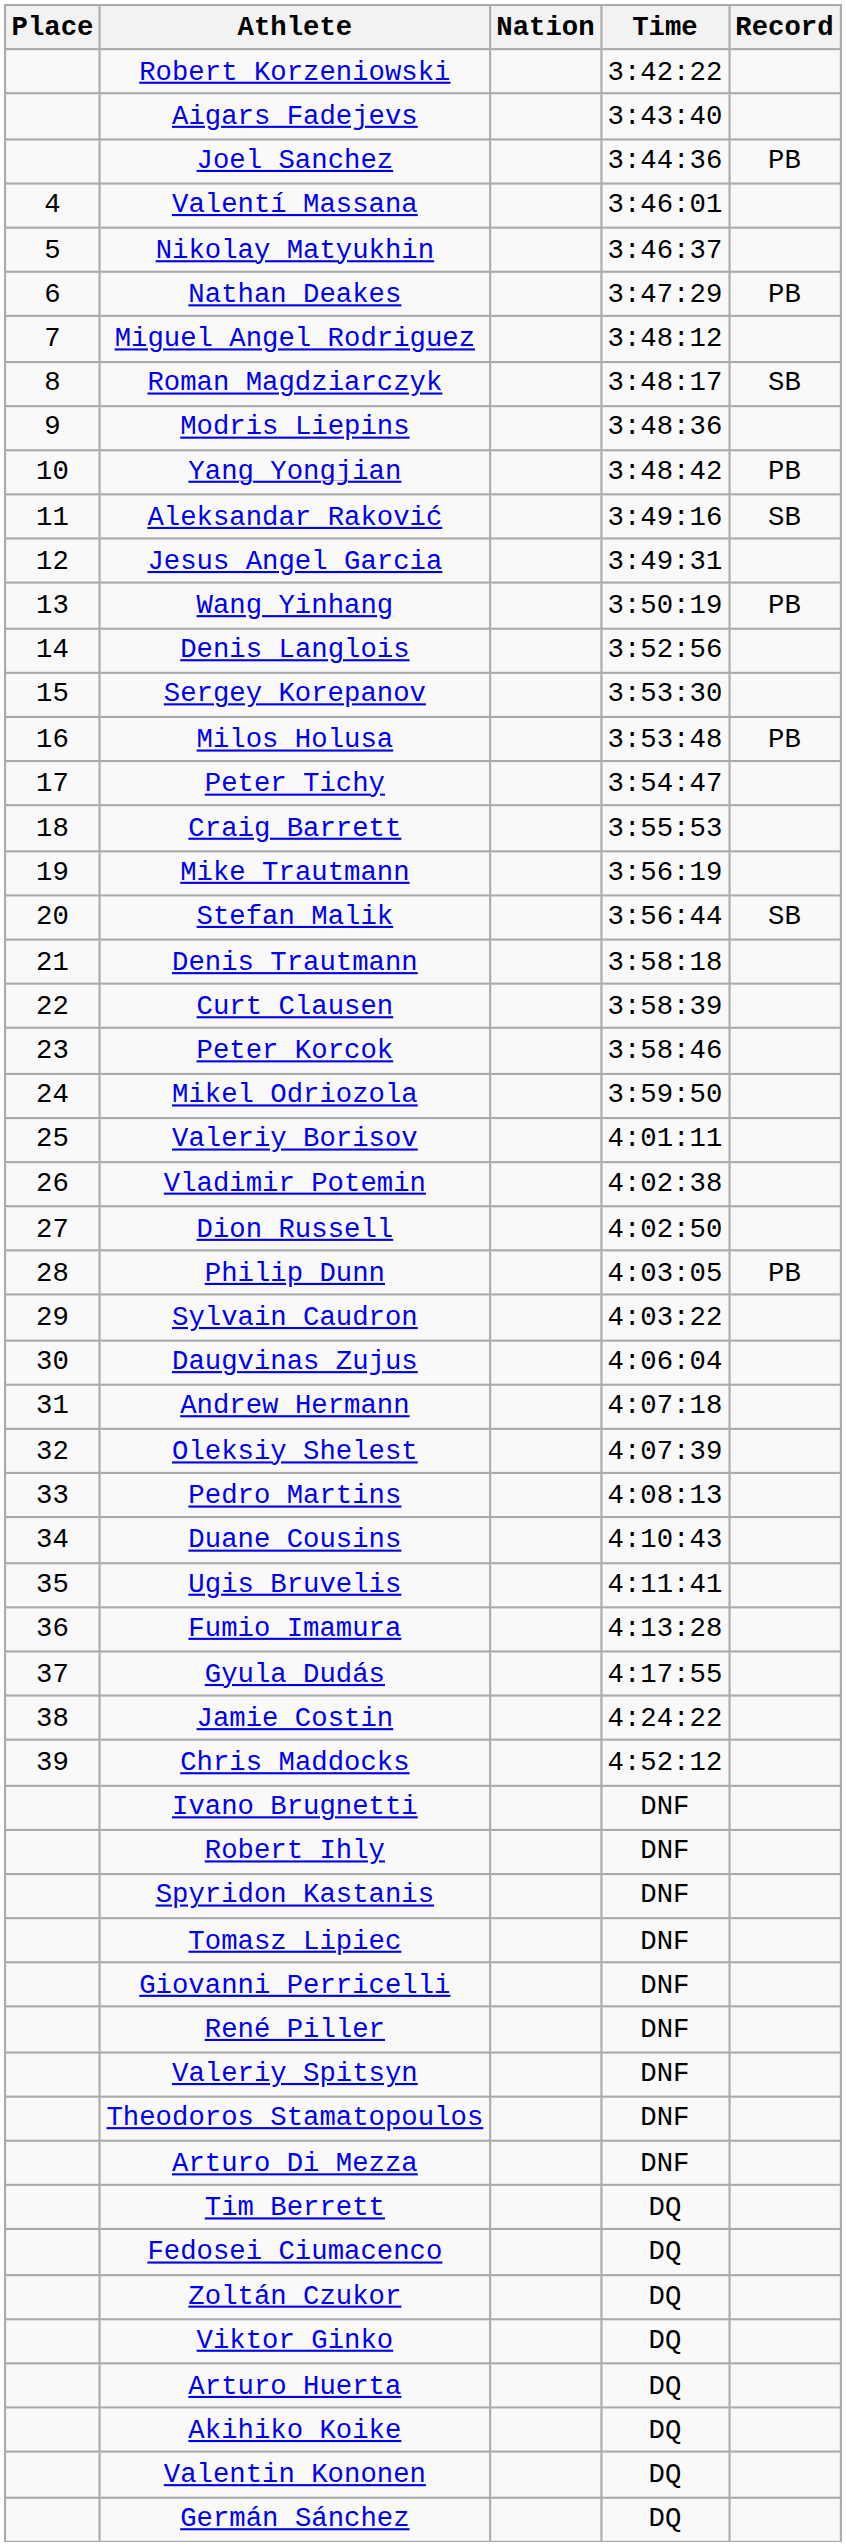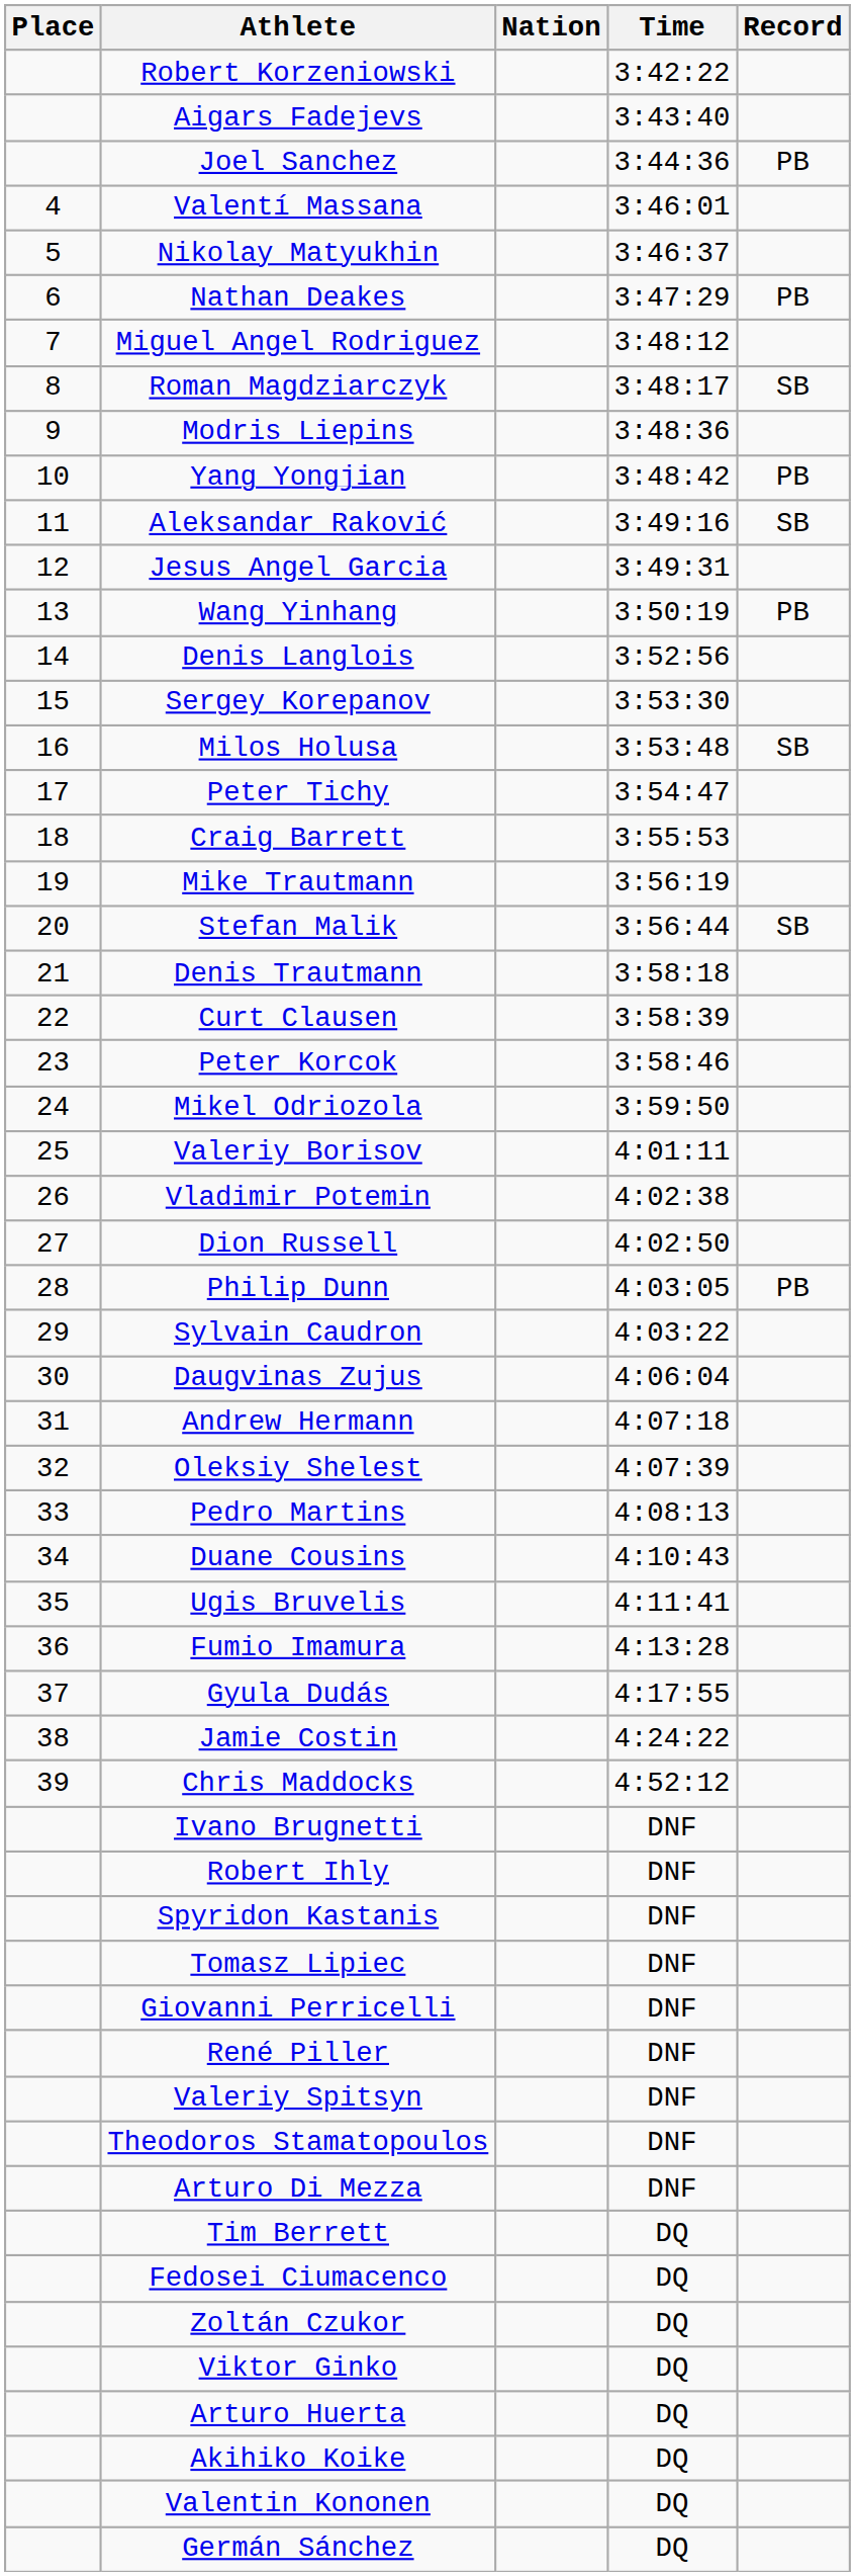 <table class="wikitable sortable">
 <tr>
 <th rowspan=1>Place</th>
 <th rowspan=1>Athlete</th>
 <th rowspan=1>Nation</th>
 <th rowspan=1>Time</th>
 <th rowspan=1>Record</th>
 </tr>
 <tr>
 <td align="center"></td>
 <td align="center"><a href='#'>Robert Korzeniowski</a></td>
 <td align="left"></td>
 <td align="center">3:42:22</td>
 <td align="center"></td>
 </tr>
 <tr>
 <td align="center"></td>
 <td align="center"><a href='#'>Aigars Fadejevs</a></td>
 <td align="left"></td>
 <td align="center">3:43:40</td>
 <td align="center"></td>
 </tr>
 <tr>
 <td align="center"></td>
 <td align="center"><a href='#'>Joel Sanchez</a></td>
 <td align="left"></td>
 <td align="center">3:44:36</td>
 <td align="center">PB</td>
 </tr>
 <tr>
 <td align="center">4</td>
 <td align="center"><a href='#'>Valentí Massana</a></td>
 <td align="left"></td>
 <td align="center">3:46:01</td>
 <td align="center"></td>
 </tr>
 <tr>
 <td align="center">5</td>
 <td align="center"><a href='#'>Nikolay Matyukhin</a></td>
 <td align="left"></td>
 <td align="center">3:46:37</td>
 <td align="center"></td>
 </tr>
 <tr>
 <td align="center">6</td>
 <td align="center"><a href='#'>Nathan Deakes</a></td>
 <td align="left"></td>
 <td align="center">3:47:29</td>
 <td align="center">PB</td>
 </tr>
 <tr>
 <td align="center">7</td>
 <td align="center"><a href='#'>Miguel Angel Rodriguez</a></td>
 <td align="left"></td>
 <td align="center">3:48:12</td>
 <td align="center"></td>
 </tr>
 <tr>
 <td align="center">8</td>
 <td align="center"><a href='#'>Roman Magdziarczyk</a></td>
 <td align="left"></td>
 <td align="center">3:48:17</td>
 <td align="center">SB</td>
 </tr>
 <tr>
 <td align="center">9</td>
 <td align="center"><a href='#'>Modris Liepins</a></td>
 <td align="left"></td>
 <td align="center">3:48:36</td>
 <td align="center"></td>
 </tr>
 <tr>
 <td align="center">10</td>
 <td align="center"><a href='#'>Yang Yongjian</a></td>
 <td align="left"></td>
 <td align="center">3:48:42</td>
 <td align="center">PB</td>
 </tr>
 <tr>
 <td align="center">11</td>
 <td align="center"><a href='#'>Aleksandar Raković</a></td>
 <td align="left"></td>
 <td align="center">3:49:16</td>
 <td align="center">SB</td>
 </tr>
 <tr>
 <td align="center">12</td>
 <td align="center"><a href='#'>Jesus Angel Garcia</a></td>
 <td align="left"></td>
 <td align="center">3:49:31</td>
 <td align="center"></td>
 </tr>
 <tr>
 <td align="center">13</td>
 <td align="center"><a href='#'>Wang Yinhang</a></td>
 <td align="left"></td>
 <td align="center">3:50:19</td>
 <td align="center">PB</td>
 </tr>
 <tr>
 <td align="center">14</td>
 <td align="center"><a href='#'>Denis Langlois</a></td>
 <td align="left"></td>
 <td align="center">3:52:56</td>
 <td align="center"></td>
 </tr>
 <tr>
 <td align="center">15</td>
 <td align="center"><a href='#'>Sergey Korepanov</a></td>
 <td align="left"></td>
 <td align="center">3:53:30</td>
 <td align="center"></td>
 </tr>
 <tr>
 <td align="center">16</td>
 <td align="center"><a href='#'>Milos Holusa</a></td>
 <td align="left"></td>
 <td align="center">3:53:48</td>
-<td align="center">PB</td>
+<td align="center">SB</td>
 </tr>
 <tr>
 <td align="center">17</td>
 <td align="center"><a href='#'>Peter Tichy</a></td>
 <td align="left"></td>
 <td align="center">3:54:47</td>
 <td align="center"></td>
 </tr>
 <tr>
 <td align="center">18</td>
 <td align="center"><a href='#'>Craig Barrett</a></td>
 <td align="left"></td>
 <td align="center">3:55:53</td>
 <td align="center"></td>
 </tr>
 <tr>
 <td align="center">19</td>
 <td align="center"><a href='#'>Mike Trautmann</a></td>
 <td align="left"></td>
 <td align="center">3:56:19</td>
 <td align="center"></td>
 </tr>
 <tr>
 <td align="center">20</td>
 <td align="center"><a href='#'>Stefan Malik</a></td>
 <td align="left"></td>
 <td align="center">3:56:44</td>
 <td align="center">SB</td>
 </tr>
 <tr>
 <td align="center">21</td>
 <td align="center"><a href='#'>Denis Trautmann</a></td>
 <td align="left"></td>
 <td align="center">3:58:18</td>
 <td align="center"></td>
 </tr>
 <tr>
 <td align="center">22</td>
 <td align="center"><a href='#'>Curt Clausen</a></td>
 <td align="left"></td>
 <td align="center">3:58:39</td>
 <td align="center"></td>
 </tr>
 <tr>
 <td align="center">23</td>
 <td align="center"><a href='#'>Peter Korcok</a></td>
 <td align="left"></td>
 <td align="center">3:58:46</td>
 <td align="center"></td>
 </tr>
 <tr>
 <td align="center">24</td>
 <td align="center"><a href='#'>Mikel Odriozola</a></td>
 <td align="left"></td>
 <td align="center">3:59:50</td>
 <td align="center"></td>
 </tr>
 <tr>
 <td align="center">25</td>
 <td align="center"><a href='#'>Valeriy Borisov</a></td>
 <td align="left"></td>
 <td align="center">4:01:11</td>
 <td align="center"></td>
 </tr>
 <tr>
 <td align="center">26</td>
 <td align="center"><a href='#'>Vladimir Potemin</a></td>
 <td align="left"></td>
 <td align="center">4:02:38</td>
 <td align="center"></td>
 </tr>
 <tr>
 <td align="center">27</td>
 <td align="center"><a href='#'>Dion Russell</a></td>
 <td align="left"></td>
 <td align="center">4:02:50</td>
 <td align="center"></td>
 </tr>
 <tr>
 <td align="center">28</td>
 <td align="center"><a href='#'>Philip Dunn</a></td>
 <td align="left"></td>
 <td align="center">4:03:05</td>
 <td align="center">PB</td>
 </tr>
 <tr>
 <td align="center">29</td>
 <td align="center"><a href='#'>Sylvain Caudron</a></td>
 <td align="left"></td>
 <td align="center">4:03:22</td>
 <td align="center"></td>
 </tr>
 <tr>
 <td align="center">30</td>
 <td align="center"><a href='#'>Daugvinas Zujus</a></td>
 <td align="left"></td>
 <td align="center">4:06:04</td>
 <td align="center"></td>
 </tr>
 <tr>
 <td align="center">31</td>
 <td align="center"><a href='#'>Andrew Hermann</a></td>
 <td align="left"></td>
 <td align="center">4:07:18</td>
 <td align="center"></td>
 </tr>
 <tr>
 <td align="center">32</td>
 <td align="center"><a href='#'>Oleksiy Shelest</a></td>
 <td align="left"></td>
 <td align="center">4:07:39</td>
 <td align="center"></td>
 </tr>
 <tr>
 <td align="center">33</td>
 <td align="center"><a href='#'>Pedro Martins</a></td>
 <td align="left"></td>
 <td align="center">4:08:13</td>
 <td align="center"></td>
 </tr>
 <tr>
 <td align="center">34</td>
 <td align="center"><a href='#'>Duane Cousins</a></td>
 <td align="left"></td>
 <td align="center">4:10:43</td>
 <td align="center"></td>
 </tr>
 <tr>
 <td align="center">35</td>
 <td align="center"><a href='#'>Ugis Bruvelis</a></td>
 <td align="left"></td>
 <td align="center">4:11:41</td>
 <td align="center"></td>
 </tr>
 <tr>
 <td align="center">36</td>
 <td align="center"><a href='#'>Fumio Imamura</a></td>
 <td align="left"></td>
 <td align="center">4:13:28</td>
 <td align="center"></td>
 </tr>
 <tr>
 <td align="center">37</td>
 <td align="center"><a href='#'>Gyula Dudás</a></td>
 <td align="left"></td>
 <td align="center">4:17:55</td>
 <td align="center"></td>
 </tr>
 <tr>
 <td align="center">38</td>
 <td align="center"><a href='#'>Jamie Costin</a></td>
 <td align="left"></td>
 <td align="center">4:24:22</td>
 <td align="center"></td>
 </tr>
 <tr>
 <td align="center">39</td>
 <td align="center"><a href='#'>Chris Maddocks</a></td>
 <td align="left"></td>
 <td align="center">4:52:12</td>
 <td align="center"></td>
 </tr>
 <tr>
 <td align="center"></td>
 <td align="center"><a href='#'>Ivano Brugnetti</a></td>
 <td align="left"></td>
 <td align="center">DNF</td>
 <td align="center"></td>
 </tr>
 <tr>
 <td align="center"></td>
 <td align="center"><a href='#'>Robert Ihly</a></td>
 <td align="left"></td>
 <td align="center">DNF</td>
 <td align="center"></td>
 </tr>
 <tr>
 <td align="center"></td>
 <td align="center"><a href='#'>Spyridon Kastanis</a></td>
 <td align="left"></td>
 <td align="center">DNF</td>
 <td align="center"></td>
 </tr>
 <tr>
 <td align="center"></td>
 <td align="center"><a href='#'>Tomasz Lipiec</a></td>
 <td align="left"></td>
 <td align="center">DNF</td>
 <td align="center"></td>
 </tr>
 <tr>
 <td align="center"></td>
 <td align="center"><a href='#'>Giovanni Perricelli</a></td>
 <td align="left"></td>
 <td align="center">DNF</td>
 <td align="center"></td>
 </tr>
 <tr>
 <td align="center"></td>
 <td align="center"><a href='#'>René Piller</a></td>
 <td align="left"></td>
 <td align="center">DNF</td>
 <td align="center"></td>
 </tr>
 <tr>
 <td align="center"></td>
 <td align="center"><a href='#'>Valeriy Spitsyn</a></td>
 <td align="left"></td>
 <td align="center">DNF</td>
 <td align="center"></td>
 </tr>
 <tr>
 <td align="center"></td>
 <td align="center"><a href='#'>Theodoros Stamatopoulos</a></td>
 <td align="left"></td>
 <td align="center">DNF</td>
 <td align="center"></td>
 </tr>
 <tr>
 <td align="center"></td>
 <td align="center"><a href='#'>Arturo Di Mezza</a></td>
 <td align="left"></td>
 <td align="center">DNF</td>
 <td align="center"></td>
 </tr>
 <tr>
 <td align="center"></td>
 <td align="center"><a href='#'>Tim Berrett</a></td>
 <td align="left"></td>
 <td align="center">DQ</td>
 <td align="center"></td>
 </tr>
 <tr>
 <td align="center"></td>
 <td align="center"><a href='#'>Fedosei Ciumacenco</a></td>
 <td align="left"></td>
 <td align="center">DQ</td>
 <td align="center"></td>
 </tr>
 <tr>
 <td align="center"></td>
 <td align="center"><a href='#'>Zoltán Czukor</a></td>
 <td align="left"></td>
 <td align="center">DQ</td>
 <td align="center"></td>
 </tr>
 <tr>
 <td align="center"></td>
 <td align="center"><a href='#'>Viktor Ginko</a></td>
 <td align="left"></td>
 <td align="center">DQ</td>
 <td align="center"></td>
 </tr>
 <tr>
 <td align="center"></td>
 <td align="center"><a href='#'>Arturo Huerta</a></td>
 <td align="left"></td>
 <td align="center">DQ</td>
 <td align="center"></td>
 </tr>
 <tr>
 <td align="center"></td>
 <td align="center"><a href='#'>Akihiko Koike</a></td>
 <td align="left"></td>
 <td align="center">DQ</td>
 <td align="center"></td>
 </tr>
 <tr>
 <td align="center"></td>
 <td align="center"><a href='#'>Valentin Kononen</a></td>
 <td align="left"></td>
 <td align="center">DQ</td>
 <td align="center"></td>
 </tr>
 <tr>
 <td align="center"></td>
 <td align="center"><a href='#'>Germán Sánchez</a></td>
 <td align="left"></td>
 <td align="center">DQ</td>
 <td align="center"></td>
 </tr>
 </table>
